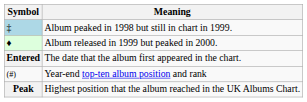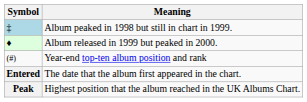 <table Class="wikitable">
 <tr>
 <th>Symbol</th>
 <th>Meaning</th>
 </tr>
 <tr>
 <td bgcolor=lightblue>‡</td>
 <td>Album peaked in 1998 but still in chart in 1999.</td>
 </tr>
 <tr>
 <td bgcolor=#DDFFDD>♦</td>
 <td>Album released in 1999 but peaked in 2000.</td>
 </tr>
 <tr>
+<td><small>(#)</small></td>
+<td>Year-end <a href='#'>top-ten album position</a> and rank</td>
+</tr>
+<tr>
 <th>Entered</th>
 <td>The date that the album first appeared in the chart.</td>
-</tr>
-<tr>
-<td><small>(#)</small></td>
-<td>Year-end <a href='#'>top-ten album position</a> and rank</td>
 </tr>
 <tr>
 <th>Peak</th>
 <td>Highest position that the album reached in the UK Albums Chart.</td>
 </tr>
 </table>
